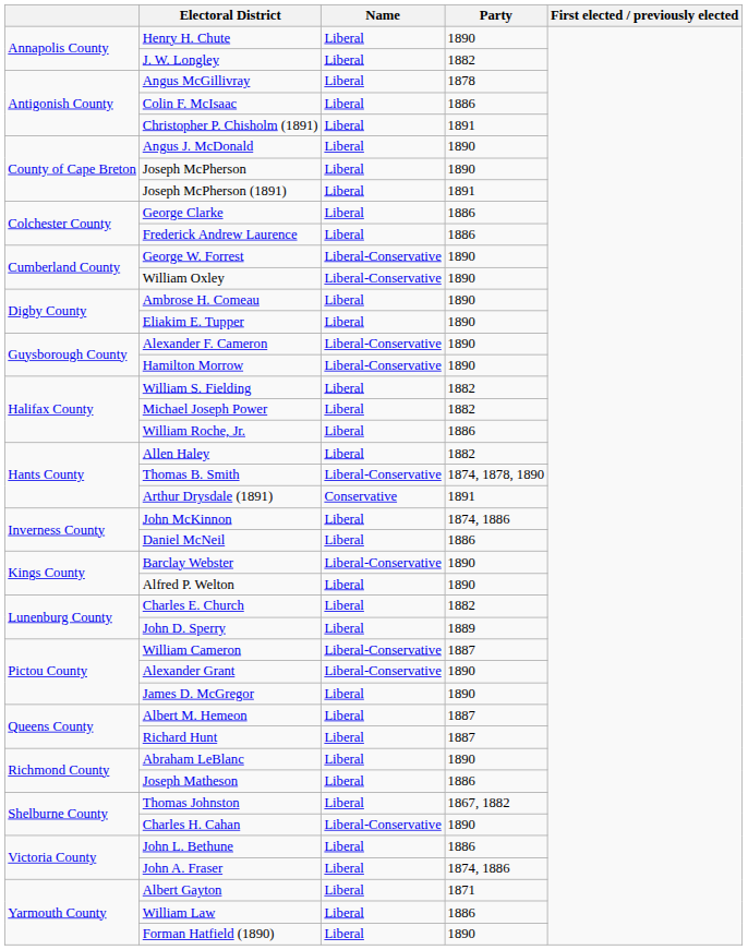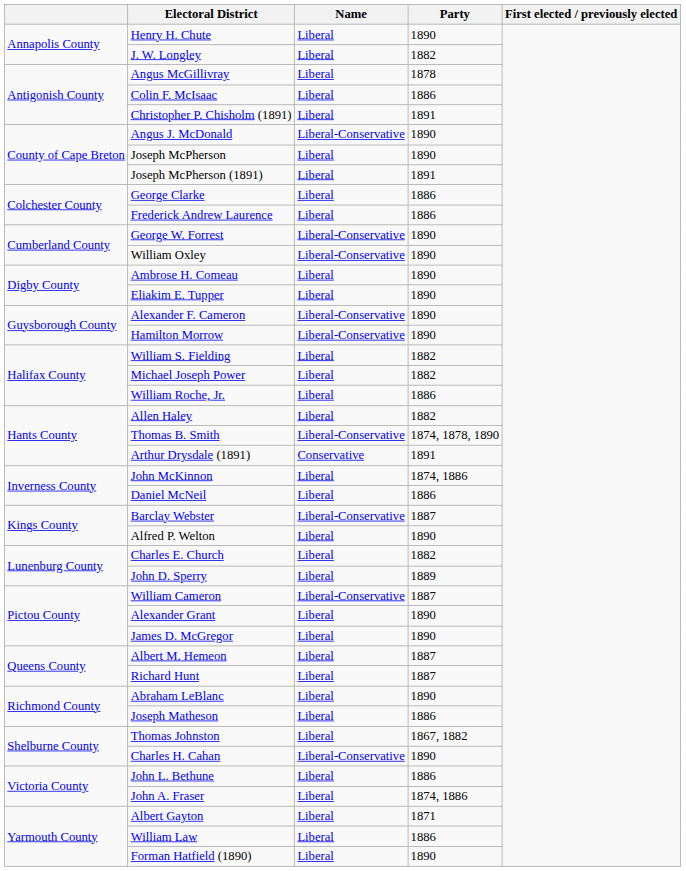 <table class="wikitable sortable">
 <tr>
 <th></th>
 <th>Electoral District</th>
 <th>Name</th>
 <th>Party</th>
 <th>First elected / previously elected</th>
 </tr>
 <tr>
 <td rowspan=2><a href='#'>Annapolis County</a></td>
 <td><a href='#'>Henry H. Chute</a></td>
 <td><a href='#'>Liberal</a></td>
 <td>1890</td>
 </tr>
 <tr>
 <td><a href='#'>J. W. Longley</a></td>
 <td><a href='#'>Liberal</a></td>
 <td>1882</td>
 </tr>
 <tr>
 <td rowspan=3><a href='#'>Antigonish County</a></td>
 <td><a href='#'>Angus McGillivray</a></td>
 <td><a href='#'>Liberal</a></td>
 <td>1878</td>
 </tr>
 <tr>
 <td><a href='#'>Colin F. McIsaac</a></td>
 <td><a href='#'>Liberal</a></td>
 <td>1886</td>
 </tr>
 <tr>
 <td><a href='#'>Christopher P. Chisholm</a> (1891)</td>
 <td><a href='#'>Liberal</a></td>
 <td>1891</td>
 </tr>
 <tr>
 <td rowspan=3><a href='#'>County of Cape Breton</a></td>
 <td><a href='#'>Angus J. McDonald</a></td>
-<td><a href='#'>Liberal</a></td>
+<td><a href='#'>Liberal-Conservative</a></td>
 <td>1890</td>
 </tr>
 <tr>
 <td>Joseph McPherson</td>
 <td><a href='#'>Liberal</a></td>
 <td>1890</td>
 </tr>
 <tr>
 <td>Joseph McPherson (1891)</td>
 <td><a href='#'>Liberal</a></td>
 <td>1891</td>
 </tr>
 <tr>
 <td rowspan=2><a href='#'>Colchester County</a></td>
 <td><a href='#'>George Clarke</a></td>
 <td><a href='#'>Liberal</a></td>
 <td>1886</td>
 </tr>
 <tr>
 <td><a href='#'>Frederick Andrew Laurence</a></td>
 <td><a href='#'>Liberal</a></td>
 <td>1886</td>
 </tr>
 <tr>
 <td rowspan=2><a href='#'>Cumberland County</a></td>
 <td><a href='#'>George W. Forrest</a></td>
 <td><a href='#'>Liberal-Conservative</a></td>
 <td>1890</td>
 </tr>
 <tr>
 <td>William Oxley</td>
 <td><a href='#'>Liberal-Conservative</a></td>
 <td>1890</td>
 </tr>
 <tr>
 <td rowspan=2><a href='#'>Digby County</a></td>
 <td><a href='#'>Ambrose H. Comeau</a></td>
 <td><a href='#'>Liberal</a></td>
 <td>1890</td>
 </tr>
 <tr>
 <td><a href='#'>Eliakim E. Tupper</a></td>
 <td><a href='#'>Liberal</a></td>
 <td>1890</td>
 </tr>
 <tr>
 <td rowspan=2><a href='#'>Guysborough County</a></td>
 <td><a href='#'>Alexander F. Cameron</a></td>
 <td><a href='#'>Liberal-Conservative</a></td>
 <td>1890</td>
 </tr>
 <tr>
 <td><a href='#'>Hamilton Morrow</a></td>
 <td><a href='#'>Liberal-Conservative</a></td>
 <td>1890</td>
 </tr>
 <tr>
 <td rowspan=3><a href='#'>Halifax County</a></td>
 <td><a href='#'>William S. Fielding</a></td>
 <td><a href='#'>Liberal</a></td>
 <td>1882</td>
 </tr>
 <tr>
 <td><a href='#'>Michael Joseph Power</a></td>
 <td><a href='#'>Liberal</a></td>
 <td>1882</td>
 </tr>
 <tr>
 <td><a href='#'>William Roche, Jr.</a></td>
 <td><a href='#'>Liberal</a></td>
 <td>1886</td>
 </tr>
 <tr>
 <td rowspan=3><a href='#'>Hants County</a></td>
 <td><a href='#'>Allen Haley</a></td>
 <td><a href='#'>Liberal</a></td>
 <td>1882</td>
 </tr>
 <tr>
 <td><a href='#'>Thomas B. Smith</a></td>
 <td><a href='#'>Liberal-Conservative</a></td>
 <td>1874, 1878, 1890</td>
 </tr>
 <tr>
 <td><a href='#'>Arthur Drysdale</a> (1891)</td>
 <td><a href='#'>Conservative</a></td>
 <td>1891</td>
 </tr>
 <tr>
 <td rowspan=2><a href='#'>Inverness County</a></td>
 <td><a href='#'>John McKinnon</a></td>
 <td><a href='#'>Liberal</a></td>
 <td>1874, 1886</td>
 </tr>
 <tr>
 <td><a href='#'>Daniel McNeil</a></td>
 <td><a href='#'>Liberal</a></td>
 <td>1886</td>
 </tr>
 <tr>
 <td rowspan=2><a href='#'>Kings County</a></td>
 <td><a href='#'>Barclay Webster</a></td>
 <td><a href='#'>Liberal-Conservative</a></td>
-<td>1890</td>
+<td>1887</td>
 </tr>
 <tr>
 <td>Alfred P. Welton</td>
 <td><a href='#'>Liberal</a></td>
 <td>1890</td>
 </tr>
 <tr>
 <td rowspan=2><a href='#'>Lunenburg County</a></td>
 <td><a href='#'>Charles E. Church</a></td>
 <td><a href='#'>Liberal</a></td>
 <td>1882</td>
 </tr>
 <tr>
 <td><a href='#'>John D. Sperry</a></td>
 <td><a href='#'>Liberal</a></td>
 <td>1889</td>
 </tr>
 <tr>
 <td rowspan=3><a href='#'>Pictou County</a></td>
 <td><a href='#'>William Cameron</a></td>
 <td><a href='#'>Liberal-Conservative</a></td>
 <td>1887</td>
 </tr>
 <tr>
 <td><a href='#'>Alexander Grant</a></td>
-<td><a href='#'>Liberal-Conservative</a></td>
+<td><a href='#'>Liberal</a></td>
 <td>1890</td>
 </tr>
 <tr>
 <td><a href='#'>James D. McGregor</a></td>
 <td><a href='#'>Liberal</a></td>
 <td>1890</td>
 </tr>
 <tr>
 <td rowspan=2><a href='#'>Queens County</a></td>
 <td><a href='#'>Albert M. Hemeon</a></td>
 <td><a href='#'>Liberal</a></td>
 <td>1887</td>
 </tr>
 <tr>
 <td><a href='#'>Richard Hunt</a></td>
 <td><a href='#'>Liberal</a></td>
 <td>1887</td>
 </tr>
 <tr>
 <td rowspan=2><a href='#'>Richmond County</a></td>
 <td><a href='#'>Abraham LeBlanc</a></td>
 <td><a href='#'>Liberal</a></td>
 <td>1890</td>
 </tr>
 <tr>
 <td><a href='#'>Joseph Matheson</a></td>
 <td><a href='#'>Liberal</a></td>
 <td>1886</td>
 </tr>
 <tr>
 <td rowspan=2><a href='#'>Shelburne County</a></td>
 <td><a href='#'>Thomas Johnston</a></td>
 <td><a href='#'>Liberal</a></td>
 <td>1867, 1882</td>
 </tr>
 <tr>
 <td><a href='#'>Charles H. Cahan</a></td>
 <td><a href='#'>Liberal-Conservative</a></td>
 <td>1890</td>
 </tr>
 <tr>
 <td rowspan=2><a href='#'>Victoria County</a></td>
 <td><a href='#'>John L. Bethune</a></td>
 <td><a href='#'>Liberal</a></td>
 <td>1886</td>
 </tr>
 <tr>
 <td><a href='#'>John A. Fraser</a></td>
 <td><a href='#'>Liberal</a></td>
 <td>1874, 1886</td>
 </tr>
 <tr>
 <td rowspan=3><a href='#'>Yarmouth County</a></td>
 <td><a href='#'>Albert Gayton</a></td>
 <td><a href='#'>Liberal</a></td>
 <td>1871</td>
 </tr>
 <tr>
 <td><a href='#'>William Law</a></td>
 <td><a href='#'>Liberal</a></td>
 <td>1886</td>
 </tr>
 <tr>
 <td><a href='#'>Forman Hatfield</a> (1890)</td>
 <td><a href='#'>Liberal</a></td>
 <td>1890</td>
 </tr>
 </table>
